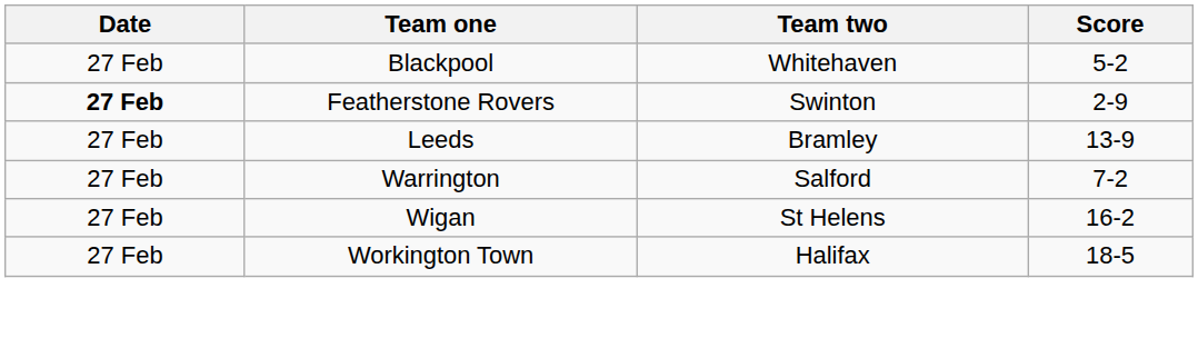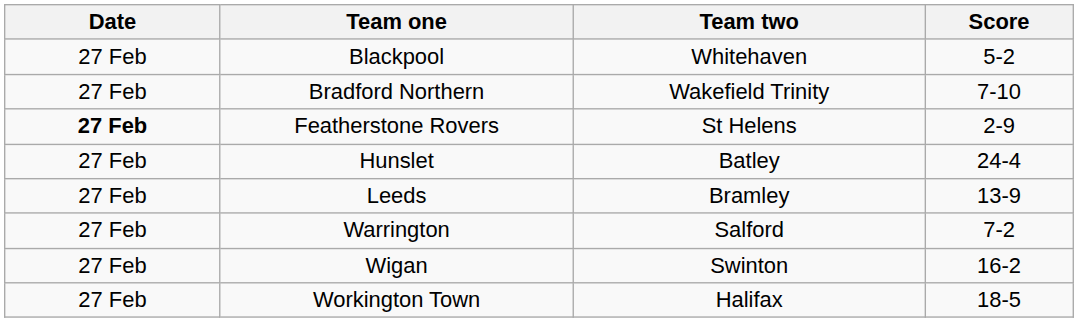 <table class="wikitable" style="text-align: center">
 <tr>
 <th width=150>Date</th>
 <th width=250>Team one</th>
 <th width=250>Team two</th>
 <th width=100>Score</th>
 </tr>
 <tr>
 <td>27 Feb</td>
 <td>Blackpool</td>
 <td>Whitehaven</td>
 <td>5-2</td>
 </tr>
 <tr>
+<td>27 Feb</td>
+<td>Bradford Northern</td>
+<td>Wakefield Trinity</td>
+<td>7-10</td>
+</tr>
+<tr>
 <td><strong>27 Feb</strong></td>
 <td>Featherstone Rovers</td>
-<td>Swinton</td>
+<td>St Helens</td>
 <td>2-9</td>
+</tr>
+<tr>
+<td>27 Feb</td>
+<td>Hunslet</td>
+<td>Batley</td>
+<td>24-4</td>
 </tr>
 <tr>
 <td>27 Feb</td>
 <td>Leeds</td>
 <td>Bramley</td>
 <td>13-9</td>
 </tr>
 <tr>
 <td>27 Feb</td>
 <td>Warrington</td>
 <td>Salford</td>
 <td>7-2</td>
 </tr>
 <tr>
 <td>27 Feb</td>
 <td>Wigan</td>
-<td>St Helens</td>
+<td>Swinton</td>
 <td>16-2</td>
 </tr>
 <tr>
 <td>27 Feb</td>
 <td>Workington Town</td>
 <td>Halifax</td>
 <td>18-5</td>
 </tr>
 </table>
